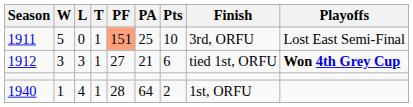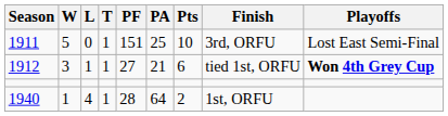 <table class="wikitable">
 <tr>
 <th>Season</th>
 <th>W</th>
 <th>L</th>
 <th>T</th>
 <th>PF</th>
 <th>PA</th>
 <th>Pts</th>
 <th>Finish</th>
 <th>Playoffs</th>
 </tr>
 <tr>
 <td><a href='#'>1911</a></td>
 <td>5</td>
 <td>0</td>
 <td>1</td>
-<td style="background: lightsalmon;">151</td>
+<td>151</td>
 <td>25</td>
 <td>10</td>
 <td>3rd, ORFU</td>
 <td>Lost East Semi-Final</td>
 </tr>
 <tr>
 <td><a href='#'>1912</a></td>
 <td>3</td>
-<td>3</td>
+<td>1</td>
 <td>1</td>
 <td>27</td>
 <td>21</td>
 <td>6</td>
 <td>tied 1st, ORFU</td>
 <td><strong>Won <a href='#'>4th Grey Cup</a></strong></td>
 </tr>
 <tr>
 <td></td>
 <td></td>
 <td></td>
 <td></td>
 <td></td>
 <td></td>
 <td></td>
 <td></td>
 <td></td>
 </tr>
 <tr>
 <td><a href='#'>1940</a></td>
 <td>1</td>
 <td>4</td>
 <td>1</td>
 <td>28</td>
 <td>64</td>
 <td>2</td>
 <td>1st, ORFU</td>
 <td></td>
 </tr>
 </table>
